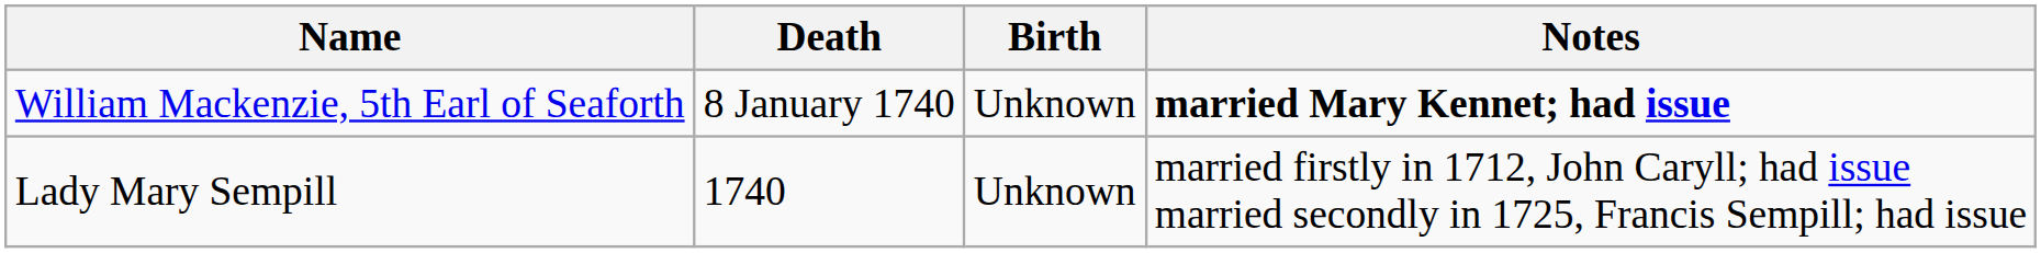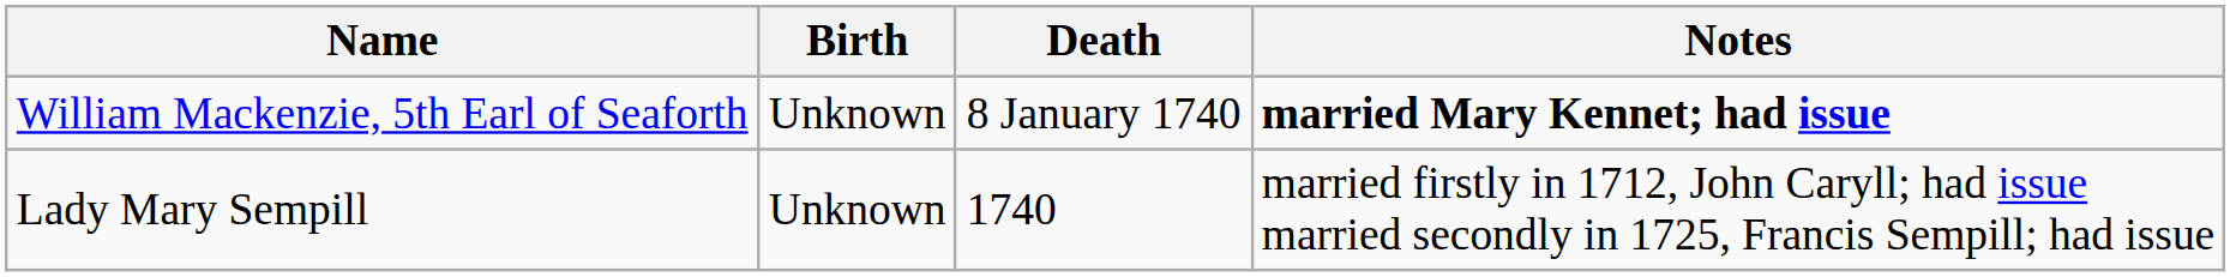 <table class="wikitable sortable">
 <tr>
 <th>Name</th>
+<th>Birth</th>
 <th>Death</th>
-<th>Birth</th>
 <th class="unsortable">Notes</th>
 </tr>
 <tr>
 <td data-sort-value="William"><a href='#'>William Mackenzie, 5th Earl of Seaforth</a></td>
+<td>Unknown</td>
 <td>8 January 1740</td>
-<td>Unknown</td>
 <td><strong>married Mary Kennet; had <a href='#'>issue</a></strong></td>
 </tr>
 <tr>
 <td data-sort-value="Mary">Lady Mary Sempill</td>
+<td>Unknown</td>
 <td>1740</td>
-<td>Unknown</td>
 <td>married firstly in 1712, John Caryll; had <a href='#'>issue</a><br>married secondly in 1725, Francis Sempill; had issue</td>
 </tr>
 </table>
